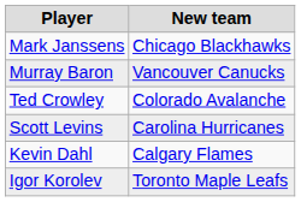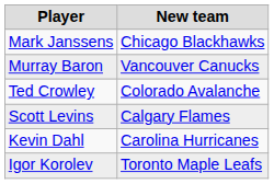 <table class="wikitable">
 <tr align="center"  bgcolor="#dddddd">
 <td><strong>Player</strong></td>
 <td><strong>New team</strong></td>
 </tr>
 <tr>
 <td><a href='#'>Mark Janssens</a></td>
 <td><a href='#'>Chicago Blackhawks</a></td>
 </tr>
 <tr bgcolor="#eeeeee">
 <td><a href='#'>Murray Baron</a></td>
 <td><a href='#'>Vancouver Canucks</a></td>
 </tr>
 <tr>
 <td><a href='#'>Ted Crowley</a></td>
 <td><a href='#'>Colorado Avalanche</a></td>
 </tr>
 <tr bgcolor="#eeeeee">
 <td><a href='#'>Scott Levins</a></td>
-<td><a href='#'>Carolina Hurricanes</a></td>
+<td><a href='#'>Calgary Flames</a></td>
 </tr>
 <tr>
 <td><a href='#'>Kevin Dahl</a></td>
-<td><a href='#'>Calgary Flames</a></td>
+<td><a href='#'>Carolina Hurricanes</a></td>
 </tr>
 <tr bgcolor="#eeeeee">
 <td><a href='#'>Igor Korolev</a></td>
 <td><a href='#'>Toronto Maple Leafs</a></td>
 </tr>
 </table>
